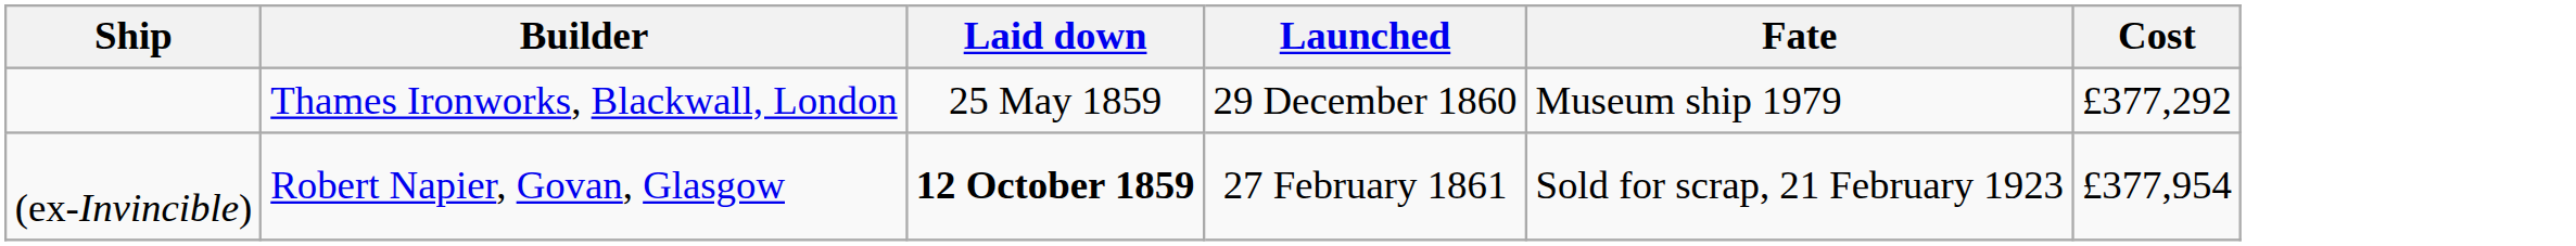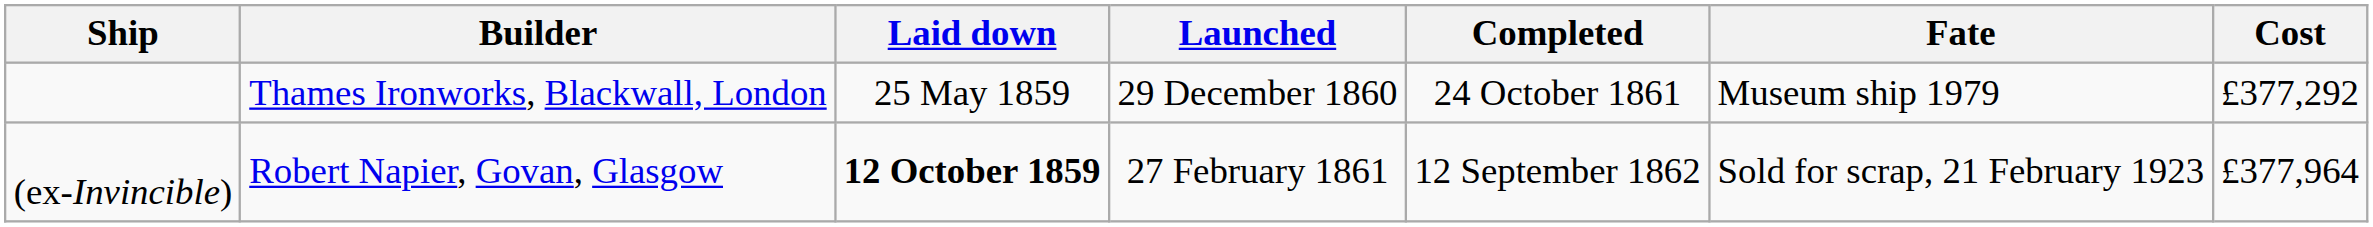 <table class="wikitable plainrowheaders">
 <tr>
 <th scope="col">Ship</th>
 <th scope="col">Builder</th>
 <th scope="col"><a href='#'>Laid down</a></th>
 <th scope="col"><a href='#'>Launched</a></th>
+<th scope="col">Completed</th>
 <th scope="col">Fate</th>
 <th scope="col">Cost</th>
 </tr>
 <tr>
 <td scope="row"></td>
 <td><a href='#'>Thames Ironworks</a>, <a href='#'>Blackwall, London</a></td>
 <td align=center>25 May 1859</td>
 <td align=center>29 December 1860</td>
+<td align=center>24 October 1861</td>
 <td>Museum ship 1979</td>
 <td>£377,292</td>
 </tr>
 <tr>
 <td scope="row"><br>(ex-<em>Invincible</em>)</td>
 <td><a href='#'>Robert Napier</a>, <a href='#'>Govan</a>, <a href='#'>Glasgow</a></td>
 <td align=center><strong>12 October 1859</strong></td>
 <td align=center>27 February 1861</td>
+<td align=center>12 September 1862</td>
 <td>Sold for scrap, 21 February 1923</td>
-<td>£377,954</td>
+<td>£377,964</td>
 </tr>
 </table>
